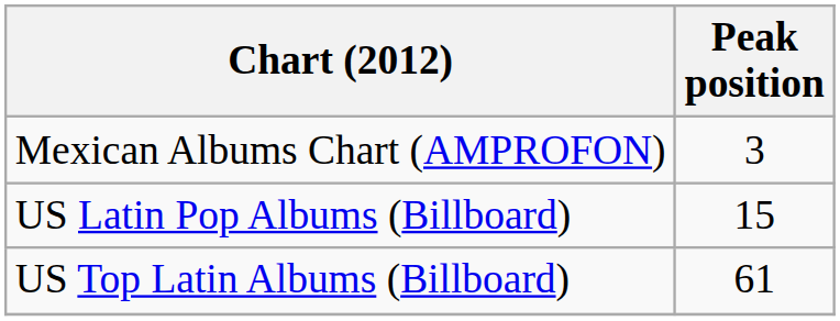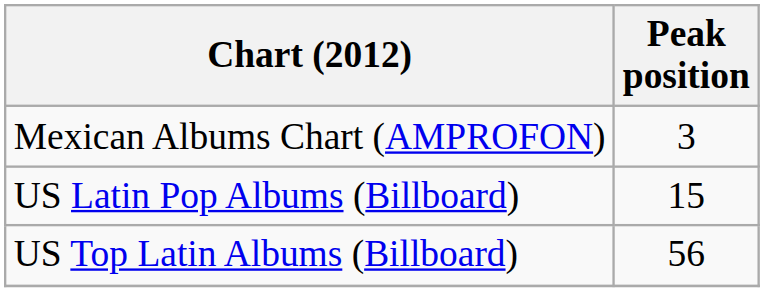 <table class="wikitable ">
 <tr>
 <th>Chart (2012)</th>
 <th>Peak<br>position</th>
 </tr>
 <tr>
 <td>Mexican Albums Chart (<a href='#'>AMPROFON</a>)</td>
 <td align="center">3</td>
 </tr>
 <tr>
 <td>US <a href='#'>Latin Pop Albums</a> (<a href='#'>Billboard</a>)</td>
 <td align="center">15</td>
 </tr>
 <tr>
 <td>US <a href='#'>Top Latin Albums</a> (<a href='#'>Billboard</a>)</td>
-<td align="center">61</td>
+<td align="center">56</td>
 </tr>
 <tr>
 </tr>
 </table>
